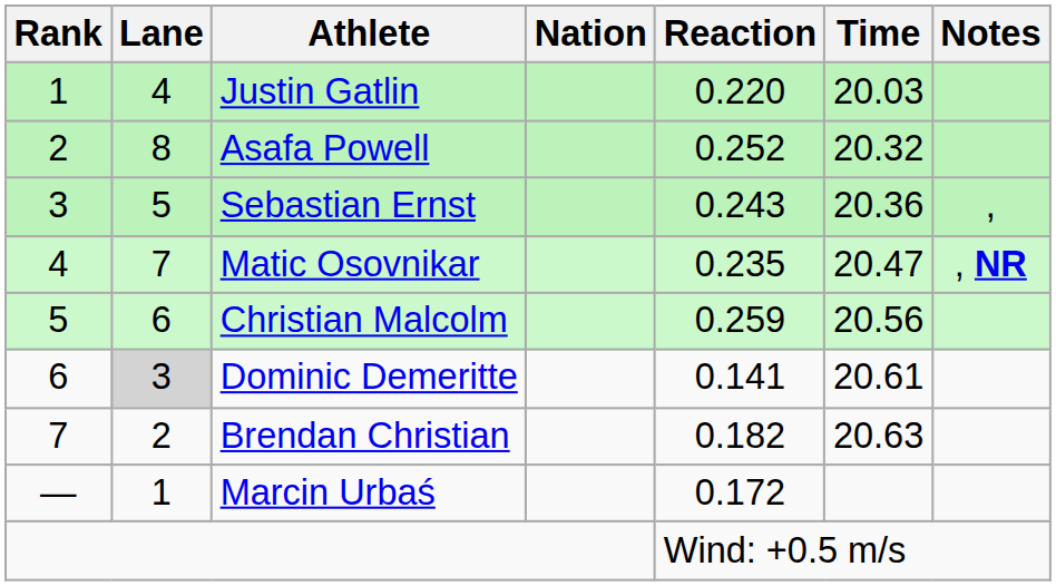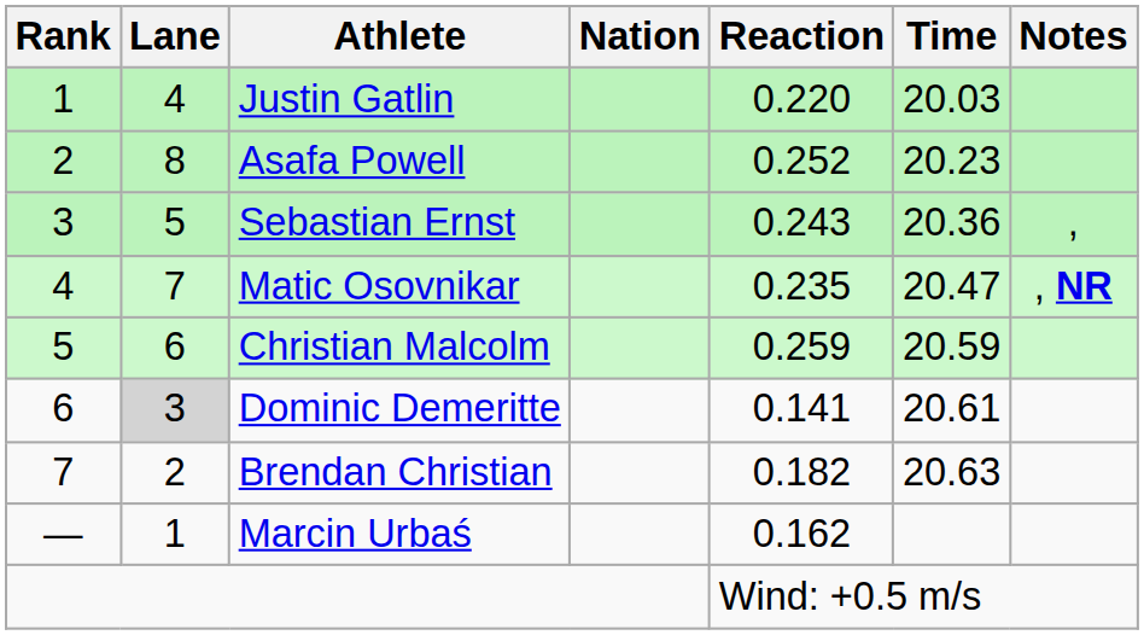 <table class="wikitable sortable" style="text-align:center">
 <tr>
 <th>Rank</th>
 <th>Lane</th>
 <th>Athlete</th>
 <th>Nation</th>
 <th>Reaction</th>
 <th>Time</th>
 <th>Notes</th>
 </tr>
 <tr bgcolor=bbf3bb>
 <td>1</td>
 <td>4</td>
 <td align="left"><a href='#'>Justin Gatlin</a></td>
 <td align="left"></td>
 <td>0.220</td>
 <td>20.03</td>
 <td></td>
 </tr>
 <tr bgcolor=bbf3bb>
 <td>2</td>
 <td>8</td>
 <td align="left"><a href='#'>Asafa Powell</a></td>
 <td align="left"></td>
 <td>0.252</td>
-<td>20.32</td>
+<td>20.23</td>
 <td></td>
 </tr>
 <tr bgcolor=bbf3bb>
 <td>3</td>
 <td>5</td>
 <td align="left"><a href='#'>Sebastian Ernst</a></td>
 <td align="left"></td>
 <td>0.243</td>
 <td>20.36</td>
 <td>, </td>
 </tr>
 <tr bgcolor=ccf9cc>
 <td>4</td>
 <td>7</td>
 <td align="left"><a href='#'>Matic Osovnikar</a></td>
 <td align="left"></td>
 <td>0.235</td>
 <td>20.47</td>
 <td>, <strong><a href='#'>NR</a></strong></td>
 </tr>
 <tr bgcolor=ccf9cc>
 <td>5</td>
 <td>6</td>
 <td align="left"><a href='#'>Christian Malcolm</a></td>
 <td align="left"></td>
 <td>0.259</td>
-<td>20.56</td>
+<td>20.59</td>
 <td></td>
 </tr>
 <tr>
 <td>6</td>
 <td style="background: lightgrey;">3</td>
 <td align="left"><a href='#'>Dominic Demeritte</a></td>
 <td align="left"></td>
 <td>0.141</td>
 <td>20.61</td>
 <td></td>
 </tr>
 <tr>
 <td>7</td>
 <td>2</td>
 <td align="left"><a href='#'>Brendan Christian</a></td>
 <td align="left"></td>
 <td>0.182</td>
 <td>20.63</td>
 <td></td>
 </tr>
 <tr>
 <td data-sort-value=8>—</td>
 <td>1</td>
 <td align="left"><a href='#'>Marcin Urbaś</a></td>
 <td align="left"></td>
-<td>0.172</td>
+<td>0.162</td>
 <td data-sort-value=99.99></td>
 <td></td>
 </tr>
 <tr class="sortbottom">
 <td colspan=4></td>
 <td colspan="3" style="text-align:left;">Wind: +0.5 m/s</td>
 </tr>
 </table>
